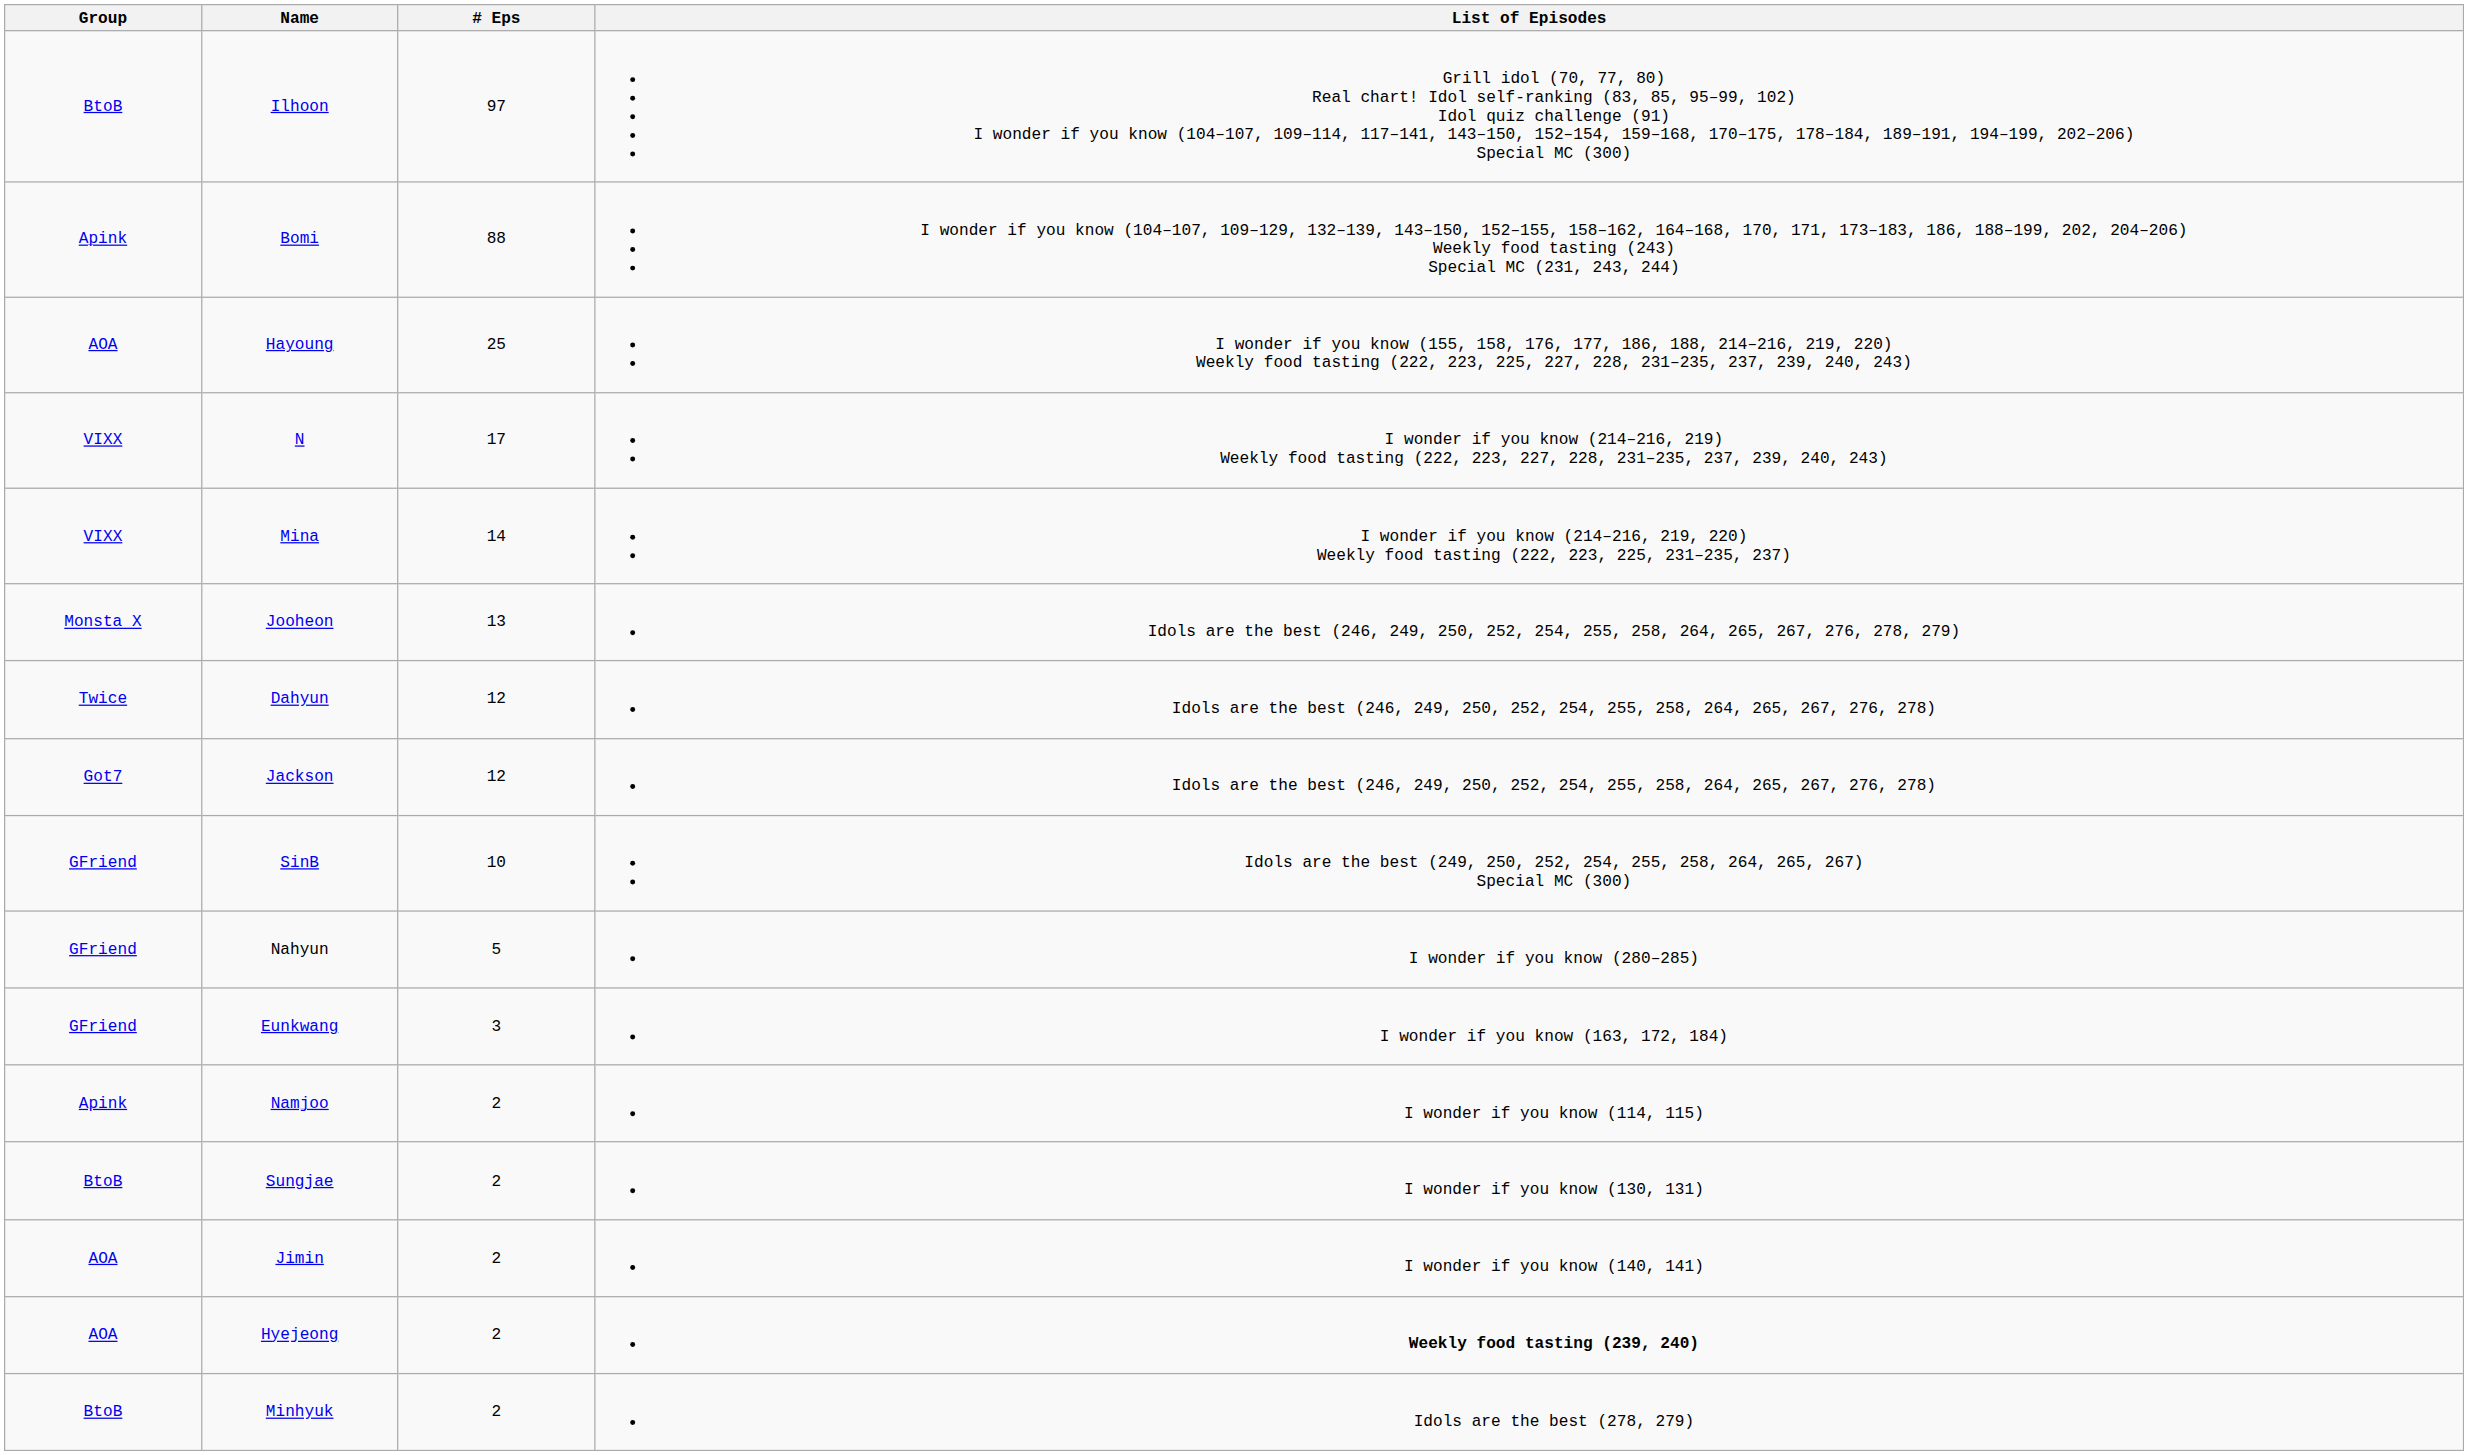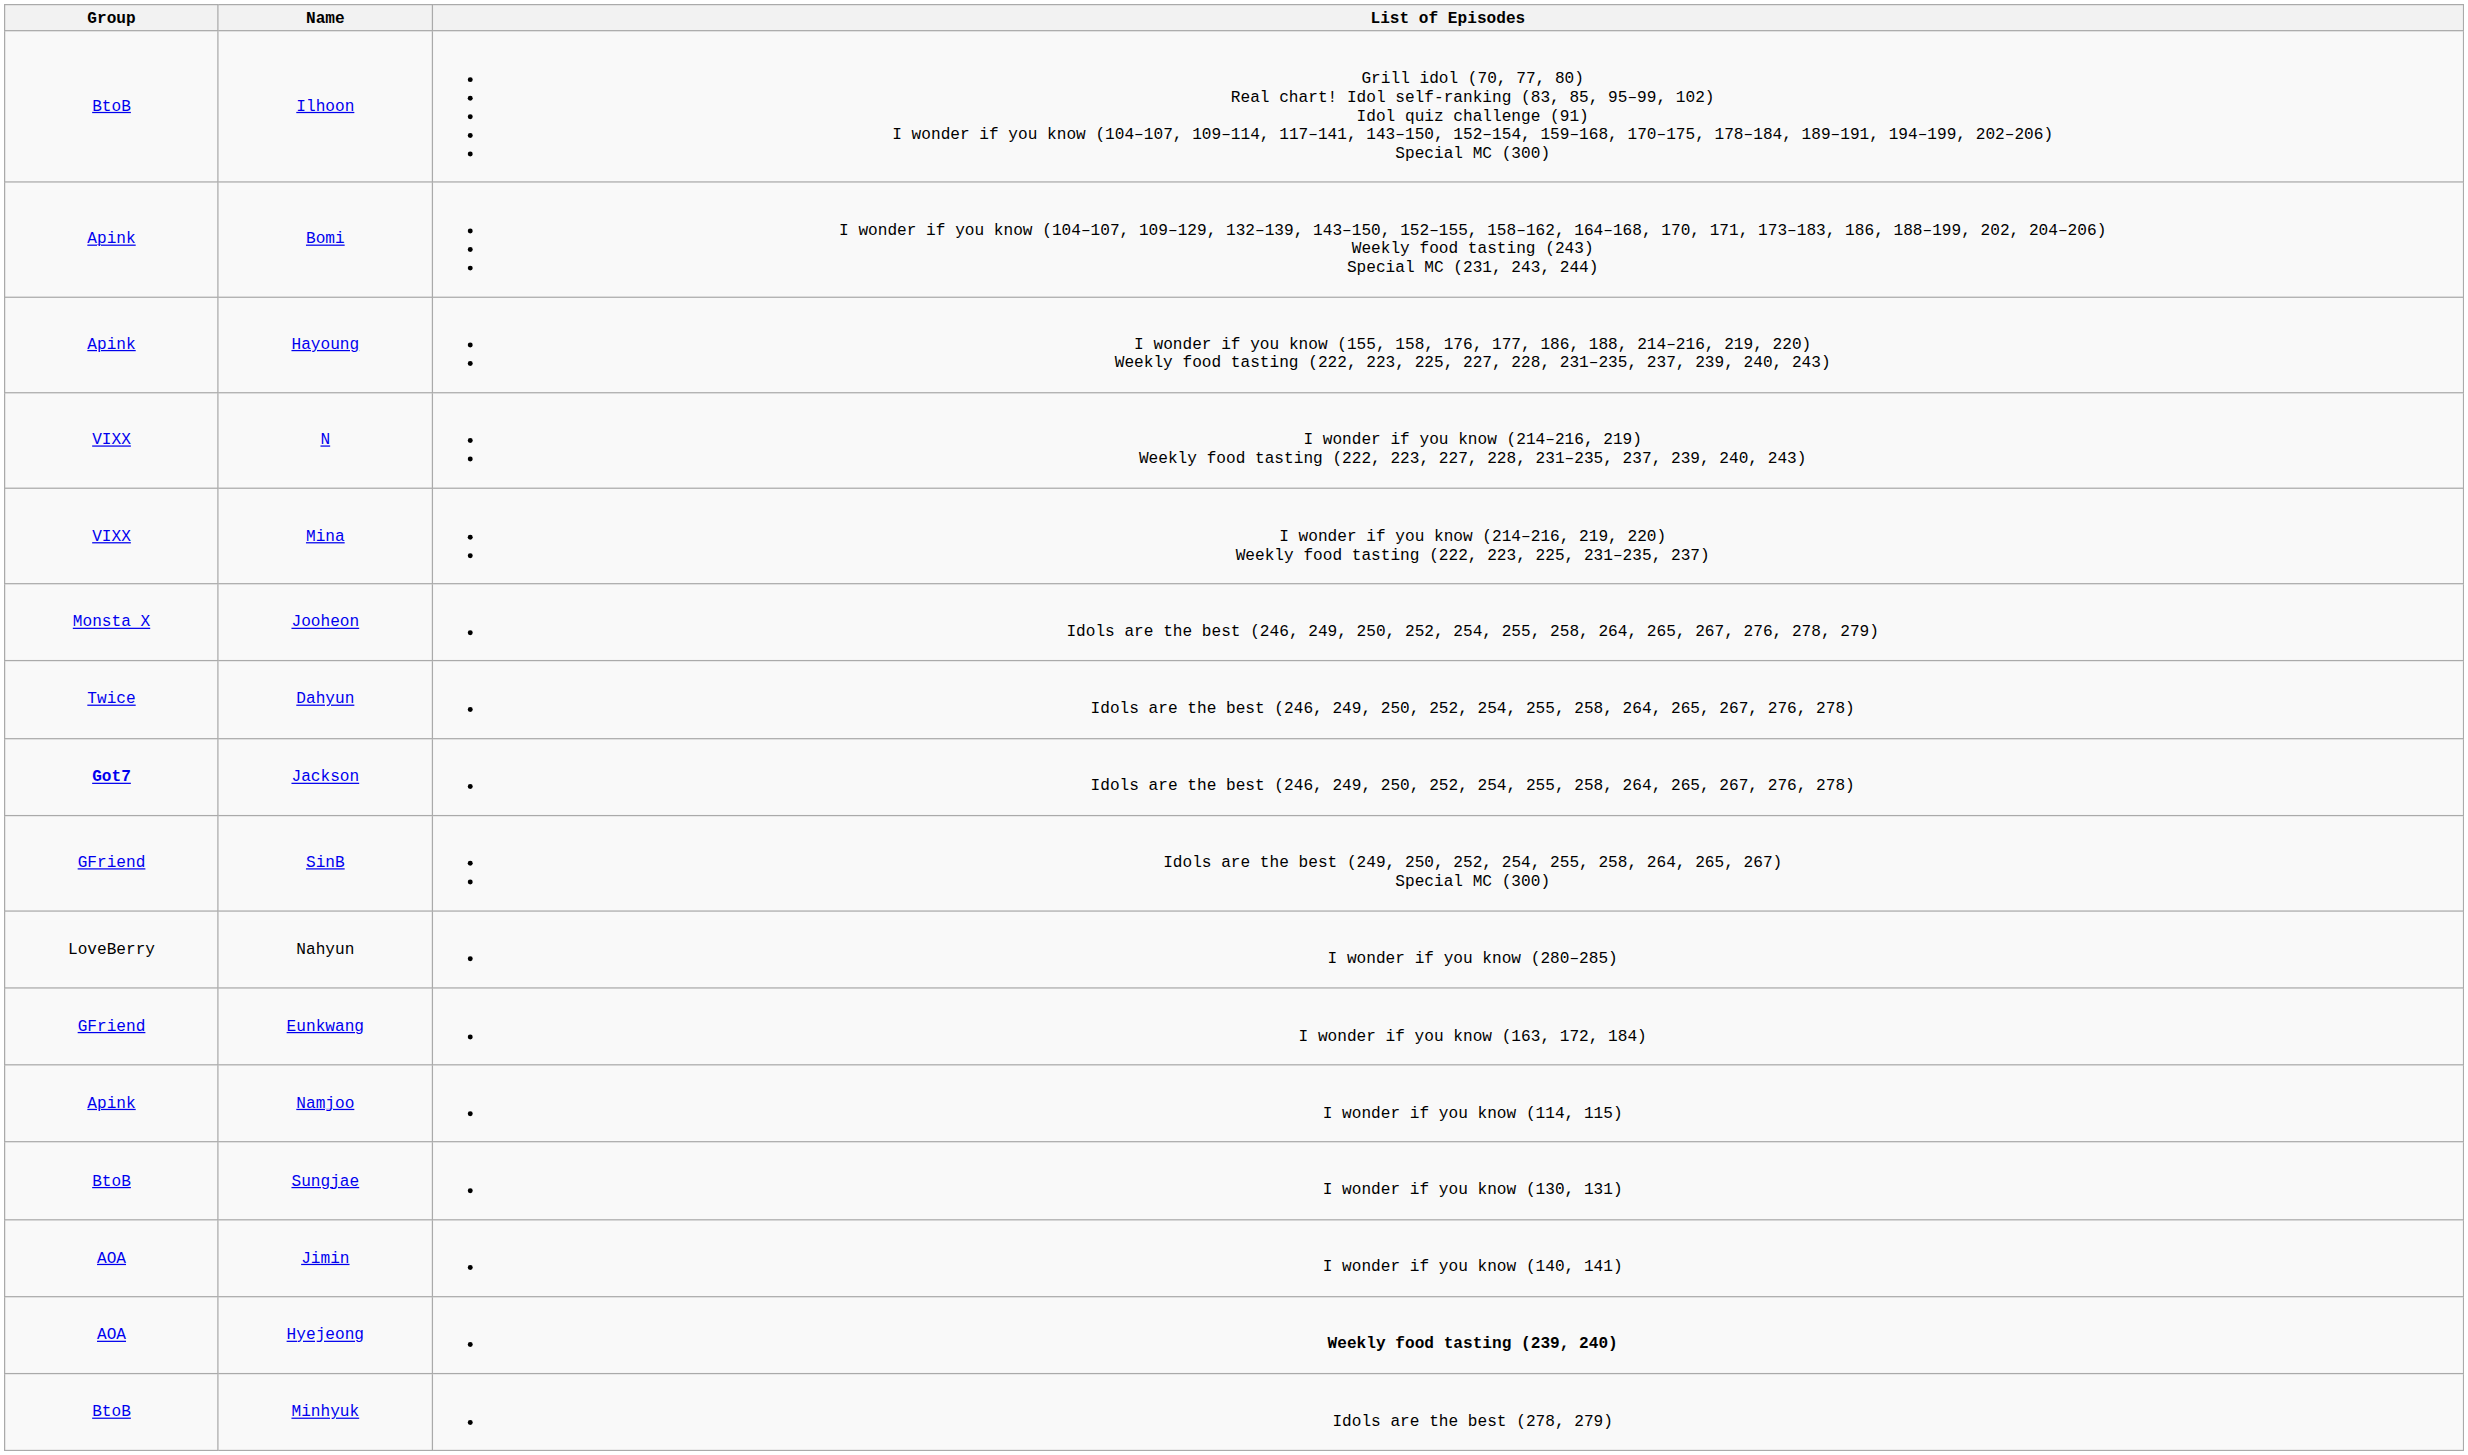 <table class="wikitable sortable" style="text-align:center; width:100%">
 <tr>
 <th style="width:8%;">Group</th>
 <th style="width:8%;">Name</th>
-<th style="width:8%;"># Eps</th>
 <th class="unsortable" style="width:76%;">List of Episodes</th>
 </tr>
 <tr>
 <td><a href='#'>BtoB</a></td>
 <td><a href='#'>Ilhoon</a></td>
-<td>97</td>
 <td><br><ul><li>Grill idol (70, 77, 80)</li><li>Real chart! Idol self-ranking (83, 85, 95–99, 102)</li><li>Idol quiz challenge (91)</li><li>I wonder if you know (104–107, 109–114, 117–141, 143–150, 152–154, 159–168, 170–175, 178–184, 189–191, 194–199, 202–206)</li><li>Special MC (300)</li></ul></td>
 </tr>
 <tr>
 <td><a href='#'>Apink</a></td>
 <td><a href='#'>Bomi</a></td>
-<td>88</td>
 <td><br><ul><li>I wonder if you know (104–107, 109–129, 132–139, 143–150, 152–155, 158–162, 164–168, 170, 171, 173–183, 186, 188–199, 202, 204–206)</li><li>Weekly food tasting (243)</li><li>Special MC (231, 243, 244)</li></ul></td>
 </tr>
 <tr>
-<td><a href='#'>AOA</a></td>
+<td><a href='#'>Apink</a></td>
 <td><a href='#'>Hayoung</a></td>
-<td>25</td>
 <td><br><ul><li>I wonder if you know (155, 158, 176, 177, 186, 188, 214–216, 219, 220)</li><li>Weekly food tasting (222, 223, 225, 227, 228, 231–235, 237, 239, 240, 243)</li></ul></td>
 </tr>
 <tr>
 <td><a href='#'>VIXX</a></td>
 <td><a href='#'>N</a></td>
-<td>17</td>
 <td><br><ul><li>I wonder if you know (214–216, 219)</li><li>Weekly food tasting (222, 223, 227, 228, 231–235, 237, 239, 240, 243)</li></ul></td>
 </tr>
 <tr>
 <td><a href='#'>VIXX</a></td>
 <td><a href='#'>Mina</a></td>
-<td>14</td>
 <td><br><ul><li>I wonder if you know (214–216, 219, 220)</li><li>Weekly food tasting (222, 223, 225, 231–235, 237)</li></ul></td>
 </tr>
 <tr>
 <td><a href='#'>Monsta X</a></td>
 <td><a href='#'>Jooheon</a></td>
-<td>13</td>
 <td><br><ul><li>Idols are the best (246, 249, 250, 252, 254, 255, 258, 264, 265, 267, 276, 278, 279)</li></ul></td>
 </tr>
 <tr>
 <td><a href='#'>Twice</a></td>
 <td><a href='#'>Dahyun</a></td>
-<td>12</td>
 <td><br><ul><li>Idols are the best (246, 249, 250, 252, 254, 255, 258, 264, 265, 267, 276, 278)</li></ul></td>
 </tr>
 <tr>
-<td><a href='#'>Got7</a></td>
+<td><strong><a href='#'>Got7</a></strong></td>
 <td><a href='#'>Jackson</a></td>
-<td>12</td>
 <td><br><ul><li>Idols are the best (246, 249, 250, 252, 254, 255, 258, 264, 265, 267, 276, 278)</li></ul></td>
 </tr>
 <tr>
 <td><a href='#'>GFriend</a></td>
 <td><a href='#'>SinB</a></td>
-<td>10</td>
 <td><br><ul><li>Idols are the best (249, 250, 252, 254, 255, 258, 264, 265, 267)</li><li>Special MC (300)</li></ul></td>
 </tr>
 <tr>
-<td><a href='#'>GFriend</a></td>
+<td>LoveBerry</td>
 <td>Nahyun</td>
-<td>5</td>
 <td><br><ul><li>I wonder if you know (280–285)</li></ul></td>
 </tr>
 <tr>
 <td><a href='#'>GFriend</a></td>
 <td><a href='#'>Eunkwang</a></td>
-<td>3</td>
 <td><br><ul><li>I wonder if you know (163, 172, 184)</li></ul></td>
 </tr>
 <tr>
 <td><a href='#'>Apink</a></td>
 <td><a href='#'>Namjoo</a></td>
-<td>2</td>
 <td><br><ul><li>I wonder if you know (114, 115)</li></ul></td>
 </tr>
 <tr>
 <td><a href='#'>BtoB</a></td>
 <td><a href='#'>Sungjae</a></td>
-<td>2</td>
 <td><br><ul><li>I wonder if you know (130, 131)</li></ul></td>
 </tr>
 <tr>
 <td><a href='#'>AOA</a></td>
 <td><a href='#'>Jimin</a></td>
-<td>2</td>
 <td><br><ul><li>I wonder if you know (140, 141)</li></ul></td>
 </tr>
 <tr>
 <td><a href='#'>AOA</a></td>
 <td><a href='#'>Hyejeong</a></td>
-<td>2</td>
 <td><strong><br><ul><li>Weekly food tasting (239, 240)</li></ul></strong></td>
 </tr>
 <tr>
 <td><a href='#'>BtoB</a></td>
 <td><a href='#'>Minhyuk</a></td>
-<td>2</td>
 <td><br><ul><li>Idols are the best (278, 279)</li></ul></td>
 </tr>
 </table>
